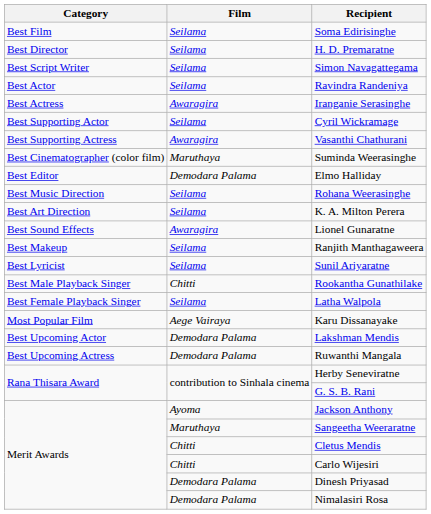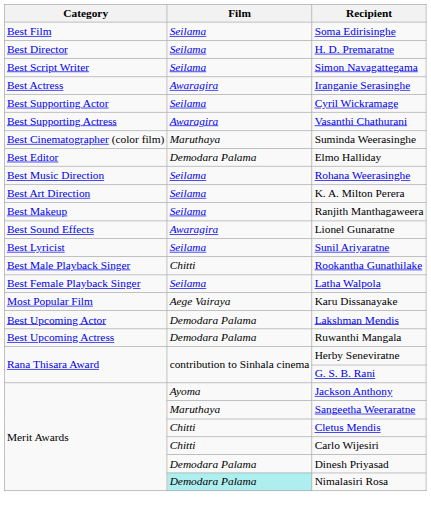 <table class="wikitable plainrowheaders sortable">
 <tr>
 <th scope="col">Category</th>
 <th scope="col">Film</th>
 <th scope="col">Recipient</th>
 </tr>
 <tr>
 <td><a href='#'>Best Film</a></td>
 <td><em><a href='#'>Seilama</a></em></td>
 <td><a href='#'>Soma Edirisinghe</a></td>
 </tr>
 <tr>
 <td><a href='#'>Best Director</a></td>
 <td><em><a href='#'>Seilama</a></em></td>
 <td><a href='#'>H. D. Premaratne</a></td>
 </tr>
 <tr>
 <td><a href='#'>Best Script Writer</a></td>
 <td><em><a href='#'>Seilama</a></em></td>
 <td><a href='#'>Simon Navagattegama</a></td>
-</tr>
-<tr>
-<td><a href='#'>Best Actor</a></td>
-<td><em><a href='#'>Seilama</a></em></td>
-<td><a href='#'>Ravindra Randeniya</a></td>
 </tr>
 <tr>
 <td><a href='#'>Best Actress</a></td>
 <td><em><a href='#'>Awaragira</a></em></td>
 <td><a href='#'>Iranganie Serasinghe</a></td>
 </tr>
 <tr>
 <td><a href='#'>Best Supporting Actor</a></td>
 <td><em><a href='#'>Seilama</a></em></td>
 <td><a href='#'>Cyril Wickramage</a></td>
 </tr>
 <tr>
 <td><a href='#'>Best Supporting Actress</a></td>
 <td><em><a href='#'>Awaragira</a></em></td>
 <td><a href='#'>Vasanthi Chathurani</a></td>
 </tr>
 <tr>
 <td><a href='#'>Best Cinematographer</a> (color film)</td>
 <td><em>Maruthaya</em></td>
 <td>Suminda Weerasinghe</td>
 </tr>
 <tr>
 <td><a href='#'>Best Editor</a></td>
 <td><em>Demodara Palama</em></td>
 <td>Elmo Halliday</td>
 </tr>
 <tr>
 <td><a href='#'>Best Music Direction</a></td>
 <td><em><a href='#'>Seilama</a></em></td>
 <td><a href='#'>Rohana Weerasinghe</a></td>
 </tr>
 <tr>
 <td><a href='#'>Best Art Direction</a></td>
 <td><em><a href='#'>Seilama</a></em></td>
 <td>K. A. Milton Perera</td>
 </tr>
 <tr>
+<td><a href='#'>Best Makeup</a></td>
+<td><em><a href='#'>Seilama</a></em></td>
+<td>Ranjith Manthagaweera</td>
+</tr>
+<tr>
 <td><a href='#'>Best Sound Effects</a></td>
 <td><em><a href='#'>Awaragira</a></em></td>
 <td>Lionel Gunaratne</td>
-</tr>
-<tr>
-<td><a href='#'>Best Makeup</a></td>
-<td><em><a href='#'>Seilama</a></em></td>
-<td>Ranjith Manthagaweera</td>
 </tr>
 <tr>
 <td><a href='#'>Best Lyricist</a></td>
 <td><em><a href='#'>Seilama</a></em></td>
 <td><a href='#'>Sunil Ariyaratne</a></td>
 </tr>
 <tr>
 <td><a href='#'>Best Male Playback Singer</a></td>
 <td><em>Chitti</em></td>
 <td><a href='#'>Rookantha Gunathilake</a></td>
 </tr>
 <tr>
 <td><a href='#'>Best Female Playback Singer</a></td>
 <td><em><a href='#'>Seilama</a></em></td>
 <td><a href='#'>Latha Walpola</a></td>
 </tr>
 <tr>
 <td><a href='#'>Most Popular Film</a></td>
 <td><em>Aege Vairaya</em></td>
 <td>Karu Dissanayake</td>
 </tr>
 <tr>
 <td><a href='#'>Best Upcoming Actor</a></td>
 <td><em>Demodara Palama</em></td>
 <td><a href='#'>Lakshman Mendis</a></td>
 </tr>
 <tr>
 <td><a href='#'>Best Upcoming Actress</a></td>
 <td><em>Demodara Palama</em></td>
 <td>Ruwanthi Mangala</td>
 </tr>
 <tr>
 <td rowspan=2><a href='#'>Rana Thisara Award</a></td>
 <td rowspan=2>contribution to Sinhala cinema</td>
 <td>Herby Seneviratne</td>
 </tr>
 <tr>
 <td><a href='#'>G. S. B. Rani</a></td>
 </tr>
 <tr>
 <td rowspan=6>Merit Awards</td>
 <td><em>Ayoma</em></td>
 <td><a href='#'>Jackson Anthony</a></td>
 </tr>
 <tr>
 <td><em>Maruthaya</em></td>
 <td><a href='#'>Sangeetha Weeraratne</a></td>
 </tr>
 <tr>
 <td><em>Chitti</em></td>
 <td><a href='#'>Cletus Mendis</a></td>
 </tr>
 <tr>
 <td><em>Chitti</em></td>
 <td>Carlo Wijesiri</td>
 </tr>
 <tr>
 <td><em>Demodara Palama</em></td>
 <td>Dinesh Priyasad</td>
 </tr>
 <tr>
-<td><em>Demodara Palama</em></td>
+<td style="background: paleturquoise;"><em>Demodara Palama</em></td>
 <td>Nimalasiri Rosa</td>
 </tr>
 </table>
